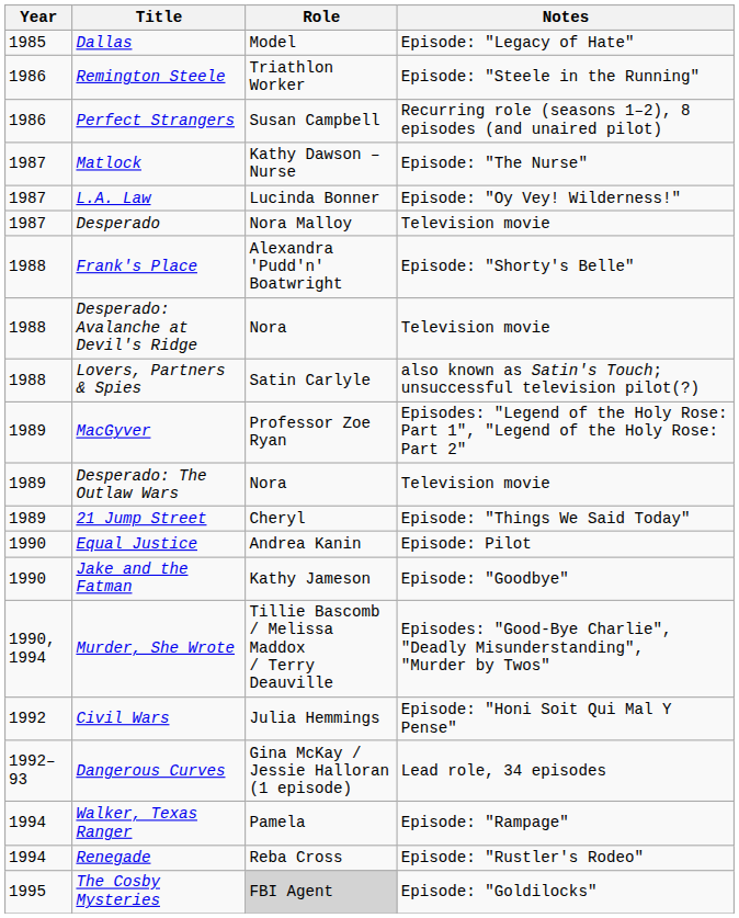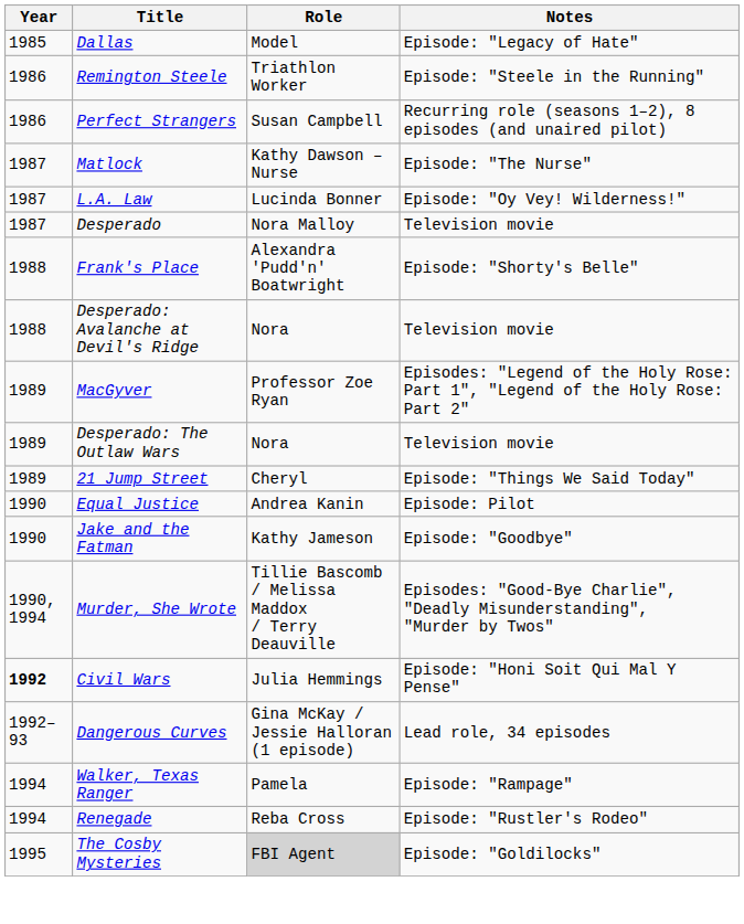 <table class="wikitable sortable">
 <tr>
 <th>Year</th>
 <th>Title</th>
 <th>Role</th>
 <th class="unsortable">Notes</th>
 </tr>
 <tr>
 <td>1985</td>
 <td><em><a href='#'>Dallas</a></em></td>
 <td>Model</td>
 <td>Episode: "Legacy of Hate"</td>
 </tr>
 <tr>
 <td>1986</td>
 <td><em><a href='#'>Remington Steele</a></em></td>
 <td>Triathlon Worker</td>
 <td>Episode: "Steele in the Running"</td>
 </tr>
 <tr>
 <td>1986</td>
 <td><em><a href='#'>Perfect Strangers</a></em></td>
 <td>Susan Campbell</td>
 <td>Recurring role (seasons 1–2), 8 episodes (and unaired pilot)</td>
 </tr>
 <tr>
 <td>1987</td>
 <td><em><a href='#'>Matlock</a></em></td>
 <td>Kathy Dawson – Nurse</td>
 <td>Episode: "The Nurse"</td>
 </tr>
 <tr>
 <td>1987</td>
 <td><em><a href='#'>L.A. Law</a></em></td>
 <td>Lucinda Bonner</td>
 <td>Episode: "Oy Vey! Wilderness!"</td>
 </tr>
 <tr>
 <td>1987</td>
 <td><em>Desperado</em></td>
 <td>Nora Malloy</td>
 <td>Television movie</td>
 </tr>
 <tr>
 <td>1988</td>
 <td><em><a href='#'>Frank's Place</a></em></td>
 <td>Alexandra 'Pudd'n' Boatwright</td>
 <td>Episode: "Shorty's Belle"</td>
 </tr>
 <tr>
 <td>1988</td>
 <td><em>Desperado: Avalanche at Devil's Ridge</em></td>
 <td>Nora</td>
 <td>Television movie</td>
 </tr>
 <tr>
-<td>1988</td>
-<td><em>Lovers, Partners & Spies</em></td>
-<td>Satin Carlyle</td>
-<td>also known as <em>Satin's Touch</em>; unsuccessful television pilot(?)</td>
-</tr>
-<tr>
 <td>1989</td>
 <td><em><a href='#'>MacGyver</a></em></td>
 <td>Professor Zoe Ryan</td>
 <td>Episodes: "Legend of the Holy Rose: Part 1", "Legend of the Holy Rose: Part 2"</td>
 </tr>
 <tr>
 <td>1989</td>
 <td><em>Desperado: The Outlaw Wars</em></td>
 <td>Nora</td>
 <td>Television movie</td>
 </tr>
 <tr>
 <td>1989</td>
 <td><em><a href='#'>21 Jump Street</a></em></td>
 <td>Cheryl</td>
 <td>Episode: "Things We Said Today"</td>
 </tr>
 <tr>
 <td>1990</td>
 <td><em><a href='#'>Equal Justice</a></em></td>
 <td>Andrea Kanin</td>
 <td>Episode: Pilot</td>
 </tr>
 <tr>
 <td>1990</td>
 <td><em><a href='#'>Jake and the Fatman</a></em></td>
 <td>Kathy Jameson</td>
 <td>Episode: "Goodbye"</td>
 </tr>
 <tr>
 <td>1990, 1994</td>
 <td><em><a href='#'>Murder, She Wrote</a></em></td>
 <td>Tillie Bascomb<br>/ Melissa Maddox<br>/ Terry Deauville</td>
 <td>Episodes: "Good-Bye Charlie", <br>"Deadly Misunderstanding", <br>"Murder by Twos"</td>
 </tr>
 <tr>
-<td>1992</td>
+<td><strong>1992</strong></td>
 <td><em><a href='#'>Civil Wars</a></em></td>
 <td>Julia Hemmings</td>
 <td>Episode: "Honi Soit Qui Mal Y Pense"</td>
 </tr>
 <tr>
 <td>1992–93</td>
 <td><em><a href='#'>Dangerous Curves</a></em></td>
 <td>Gina McKay /<br>Jessie Halloran (1 episode)</td>
 <td>Lead role, 34 episodes</td>
 </tr>
 <tr>
 <td>1994</td>
 <td><em><a href='#'>Walker, Texas Ranger</a></em></td>
 <td>Pamela</td>
 <td>Episode: "Rampage"</td>
 </tr>
 <tr>
 <td>1994</td>
 <td><em><a href='#'>Renegade</a></em></td>
 <td>Reba Cross</td>
 <td>Episode: "Rustler's Rodeo"</td>
 </tr>
 <tr>
 <td>1995</td>
 <td><em><a href='#'>The Cosby Mysteries</a></em></td>
 <td style="background: lightgrey;">FBI Agent</td>
 <td>Episode: "Goldilocks"</td>
 </tr>
 </table>
